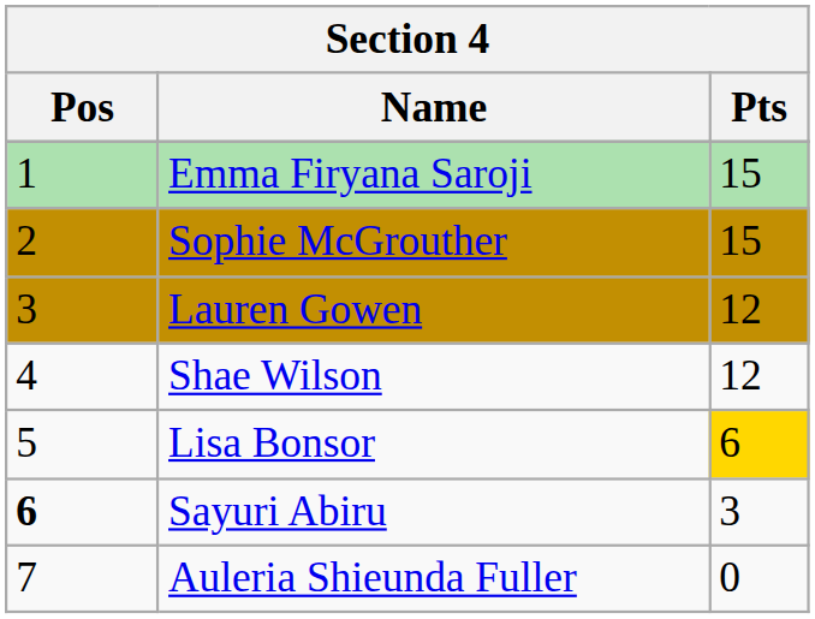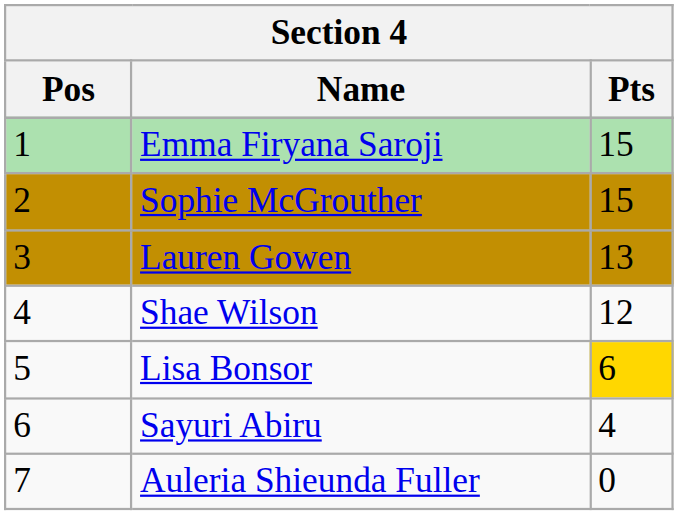 <table class="wikitable">
 <tr>
 <th colspan="6">Section 4</th>
 </tr>
 <tr>
 <th width=50>Pos</th>
 <th width=200>Name</th>
 <th width=30>Pts</th>
 </tr>
 <tr>
 </tr>
 <tr style="background:#ACE1AF;">
 <td>1</td>
 <td> <a href='#'>Emma Firyana Saroji</a></td>
 <td>15</td>
 </tr>
 <tr style="background:#c28f02;">
 <td>2</td>
 <td> <a href='#'>Sophie McGrouther</a></td>
 <td>15</td>
 </tr>
 <tr style="background:#c28f02;">
 <td>3</td>
 <td> <a href='#'>Lauren Gowen</a></td>
-<td>12</td>
+<td>13</td>
 </tr>
 <tr>
 <td>4</td>
 <td> <a href='#'>Shae Wilson</a></td>
 <td>12</td>
 </tr>
 <tr>
 <td>5</td>
 <td> <a href='#'>Lisa Bonsor</a></td>
 <td style="background: gold;">6</td>
 </tr>
 <tr>
-<td><strong>6</strong></td>
+<td>6</td>
 <td> <a href='#'>Sayuri Abiru</a></td>
-<td>3</td>
+<td>4</td>
 </tr>
 <tr>
 <td>7</td>
 <td> <a href='#'>Auleria Shieunda Fuller</a></td>
 <td>0</td>
 </tr>
 </table>
